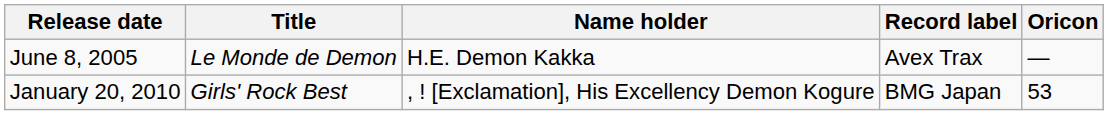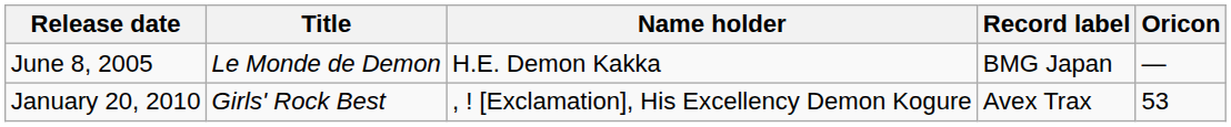 <table class="wikitable">
 <tr>
 <th>Release date</th>
 <th>Title</th>
 <th>Name holder</th>
 <th>Record label</th>
 <th>Oricon</th>
 </tr>
 <tr>
 <td>June 8, 2005</td>
 <td><em>Le Monde de Demon</em></td>
 <td>H.E. Demon Kakka</td>
-<td>Avex Trax</td>
+<td>BMG Japan</td>
 <td>—</td>
 </tr>
 <tr>
 <td>January 20, 2010</td>
 <td><em>Girls' Rock Best</em></td>
 <td>, ! [Exclamation], His Excellency Demon Kogure</td>
-<td>BMG Japan</td>
+<td>Avex Trax</td>
 <td>53</td>
 </tr>
 </table>
